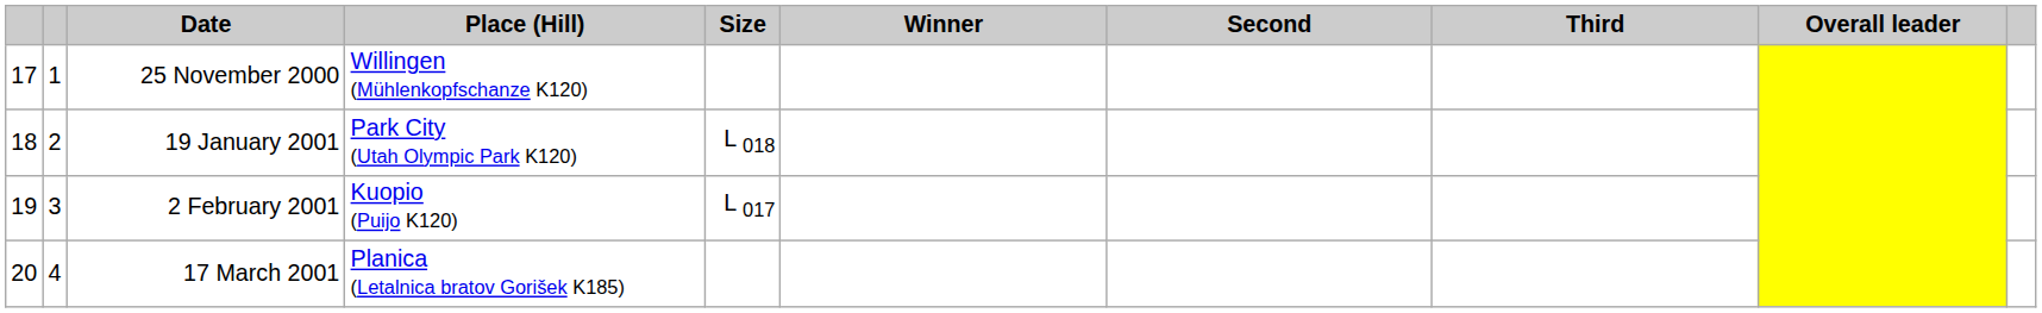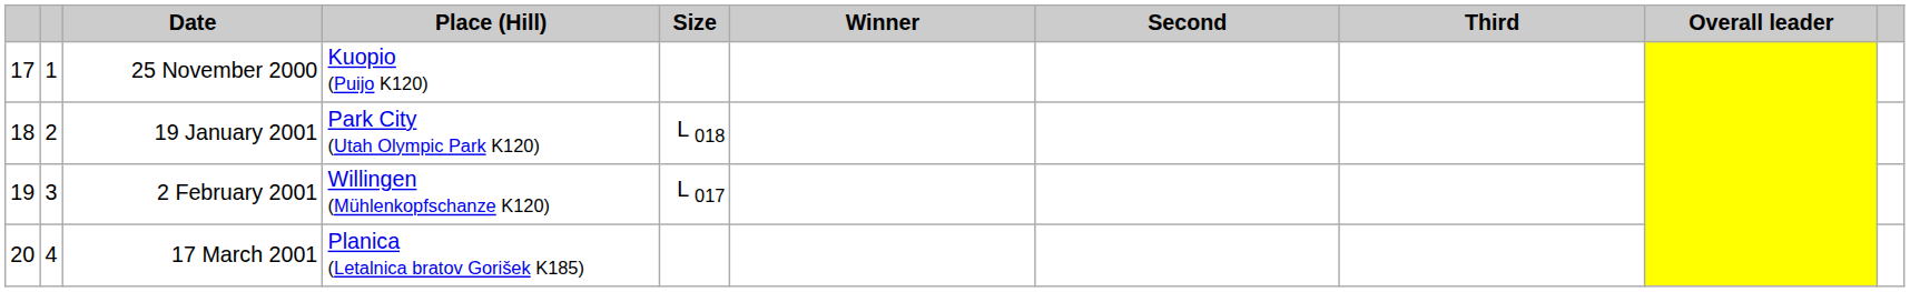 <table class="wikitable plainrowheaders" style="background:#fff; font-size:86%; line-height:16px; border:grey solid 1px; border-collapse:collapse;">
 <tr style="background:#ccc; text-align:center;">
 <th scope="col" style="background:#ccc; width=30 px;"></th>
 <th scope="col" style="background:#ccc; width=30 px;"></th>
 <th scope="col" style="background:#ccc; width:157px;">Date</th>
 <th scope="col" style="background:#ccc; width:205px;">Place (Hill)</th>
 <th scope="col" style="background:#ccc; width:38px;">Size</th>
 <th scope="col" style="background:#ccc; width:185px;">Winner</th>
 <th scope="col" style="background:#ccc; width:185px;">Second</th>
 <th scope="col" style="background:#ccc; width:185px;">Third</th>
 <th scope="col" style="background:#ccc; width:140px;">Overall leader</th>
 <th scope="col" style="background:#ccc; width:10px;"></th>
 </tr>
 <tr>
 <td align=center>17</td>
 <td align=center>1</td>
 <td align=right>25 November 2000</td>
-<td> <a href='#'>Willingen</a><br><small>(<a href='#'>Mühlenkopfschanze</a> K120)</small></td>
+<td> <a href='#'>Kuopio</a><br><small>(<a href='#'>Puijo</a> K120)</small></td>
 <td align=right></td>
 <td></td>
 <td></td>
 <td></td>
 <td bgcolor=yellow rowspan=4></td>
 <td></td>
 </tr>
 <tr>
 <td align=center>18</td>
 <td align=center>2</td>
 <td align=right>19 January 2001</td>
 <td> <a href='#'>Park City</a><br><small>(<a href='#'>Utah Olympic Park</a> K120)</small></td>
 <td align=right>L <sub>018</sub></td>
 <td></td>
 <td></td>
 <td></td>
 <td></td>
 </tr>
 <tr>
 <td align=center>19</td>
 <td align=center>3</td>
 <td align=right>2 February 2001</td>
-<td> <a href='#'>Kuopio</a><br><small>(<a href='#'>Puijo</a> K120)</small></td>
+<td> <a href='#'>Willingen</a><br><small>(<a href='#'>Mühlenkopfschanze</a> K120)</small></td>
 <td align=right>L <sub>017</sub></td>
 <td></td>
 <td></td>
 <td></td>
 <td></td>
 </tr>
 <tr>
 <td align=center>20</td>
 <td align=center>4</td>
 <td align=right>17 March 2001</td>
 <td> <a href='#'>Planica</a><br><small>(<a href='#'>Letalnica bratov Gorišek</a> K185)</small></td>
 <td align=right></td>
 <td></td>
 <td></td>
 <td></td>
 <td></td>
 </tr>
 </table>
